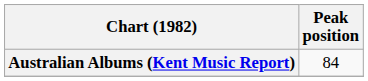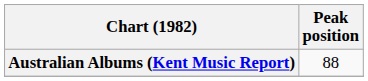 <table class="wikitable sortable plainrowheaders">
 <tr>
 <th scope="col">Chart (1982)</th>
 <th scope="col">Peak<br>position</th>
 </tr>
 <tr>
 <th scope="row">Australian Albums (<a href='#'>Kent Music Report</a>)</th>
-<td style="text-align:center;">84</td>
+<td style="text-align:center;">88</td>
 </tr>
 <tr>
 </tr>
 </table>
